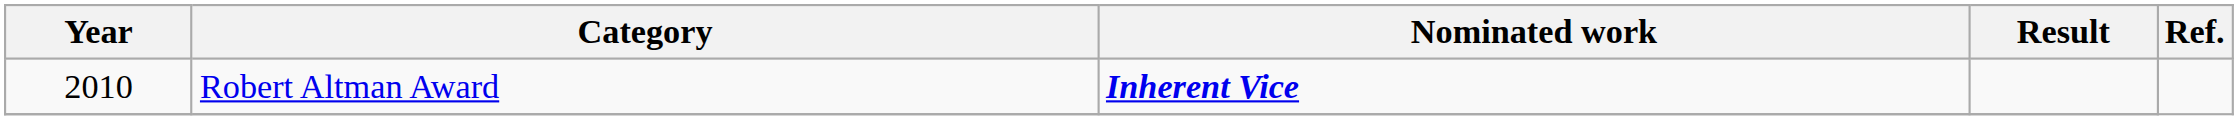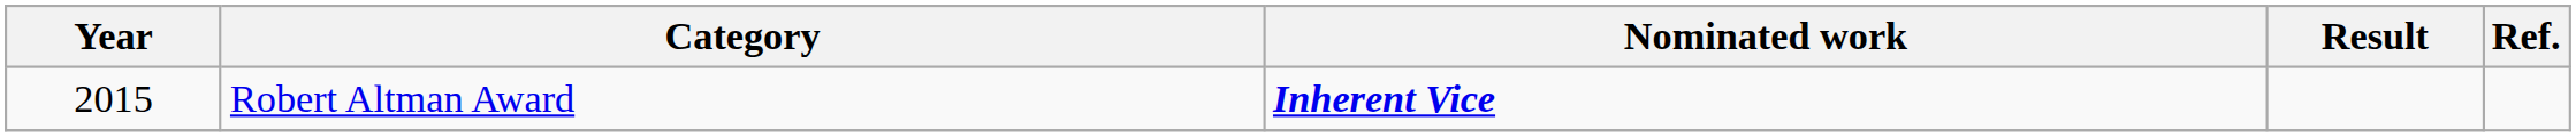 <table class=wikitable>
 <tr>
 <th scope="col" style="width:5em;">Year</th>
 <th scope="col" style="width:26em;">Category</th>
 <th scope="col" style="width:25em;">Nominated work</th>
 <th scope="col" style="width:5em;">Result</th>
 <th>Ref.</th>
 </tr>
 <tr>
-<td style="text-align:center;">2010</td>
+<td style="text-align:center;">2015</td>
 <td><a href='#'>Robert Altman Award</a></td>
 <td><strong><em><a href='#'>Inherent Vice</a></em></strong></td>
 <td></td>
 </tr>
 <tr>
 </tr>
 </table>
